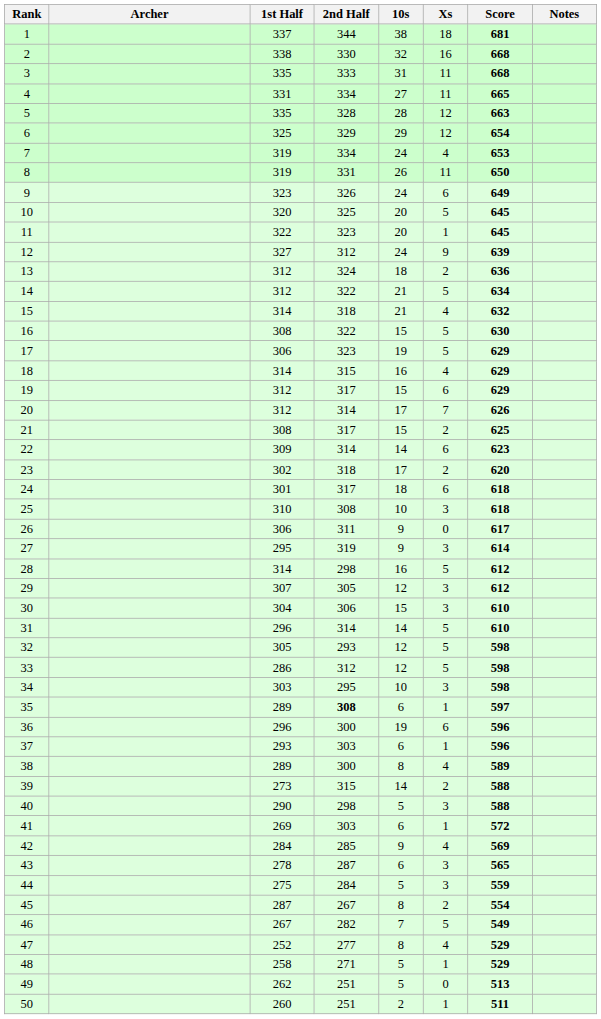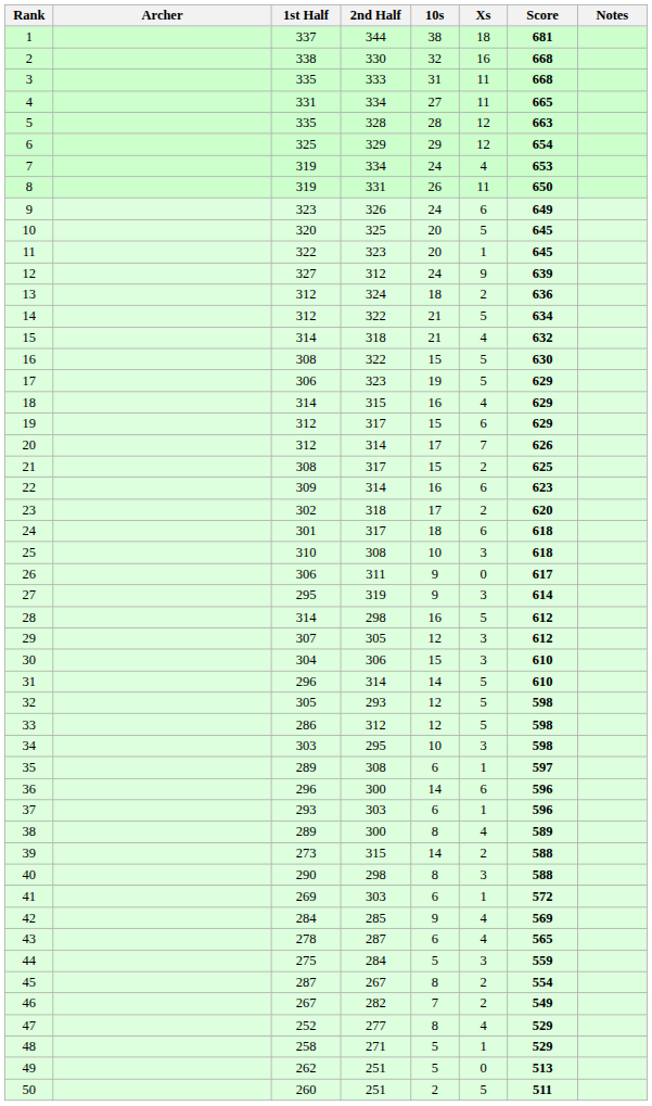 <table class="wikitable sortable" style="font-size:100%; text-align:center">
 <tr>
 <th width="50">Rank</th>
 <th width="250">Archer</th>
 <th width="75">1st Half</th>
 <th width="75">2nd Half</th>
 <th width="50">10s</th>
 <th width="50">Xs</th>
 <th width="75">Score</th>
 <th width="75">Notes</th>
 </tr>
 <tr bgcolor="#CCFFCC">
 <td>1</td>
 <td align="left"></td>
 <td>337</td>
 <td>344</td>
 <td>38</td>
 <td>18</td>
 <td><strong>681</strong></td>
 <td></td>
 </tr>
 <tr bgcolor="#CCFFCC">
 <td>2</td>
 <td align="left"></td>
 <td>338</td>
 <td>330</td>
 <td>32</td>
 <td>16</td>
 <td><strong>668</strong></td>
 <td></td>
 </tr>
 <tr bgcolor="#CCFFCC">
 <td>3</td>
 <td align="left"></td>
 <td>335</td>
 <td>333</td>
 <td>31</td>
 <td>11</td>
 <td><strong>668</strong></td>
 <td></td>
 </tr>
 <tr bgcolor="#CCFFCC">
 <td>4</td>
 <td align="left"></td>
 <td>331</td>
 <td>334</td>
 <td>27</td>
 <td>11</td>
 <td><strong>665</strong></td>
 <td></td>
 </tr>
 <tr bgcolor="#CCFFCC">
 <td>5</td>
 <td align="left"></td>
 <td>335</td>
 <td>328</td>
 <td>28</td>
 <td>12</td>
 <td><strong>663</strong></td>
 <td></td>
 </tr>
 <tr bgcolor="#CCFFCC">
 <td>6</td>
 <td align="left"></td>
 <td>325</td>
 <td>329</td>
 <td>29</td>
 <td>12</td>
 <td><strong>654</strong></td>
 <td></td>
 </tr>
 <tr bgcolor="#CCFFCC">
 <td>7</td>
 <td align="left"></td>
 <td>319</td>
 <td>334</td>
 <td>24</td>
 <td>4</td>
 <td><strong>653</strong></td>
 <td></td>
 </tr>
 <tr bgcolor="#CCFFCC">
 <td>8</td>
 <td align="left"></td>
 <td>319</td>
 <td>331</td>
 <td>26</td>
 <td>11</td>
 <td><strong>650</strong></td>
 <td></td>
 </tr>
 <tr bgcolor="#DDFFDD">
 <td>9</td>
 <td align="left"></td>
 <td>323</td>
 <td>326</td>
 <td>24</td>
 <td>6</td>
 <td><strong>649</strong></td>
 <td></td>
 </tr>
 <tr bgcolor="#DDFFDD">
 <td>10</td>
 <td align="left"></td>
 <td>320</td>
 <td>325</td>
 <td>20</td>
 <td>5</td>
 <td><strong>645</strong></td>
 <td></td>
 </tr>
 <tr bgcolor="#DDFFDD">
 <td>11</td>
 <td align="left"></td>
 <td>322</td>
 <td>323</td>
 <td>20</td>
 <td>1</td>
 <td><strong>645</strong></td>
 <td></td>
 </tr>
 <tr bgcolor="#DDFFDD">
 <td>12</td>
 <td align="left"></td>
 <td>327</td>
 <td>312</td>
 <td>24</td>
 <td>9</td>
 <td><strong>639</strong></td>
 <td></td>
 </tr>
 <tr bgcolor="#DDFFDD">
 <td>13</td>
 <td align="left"></td>
 <td>312</td>
 <td>324</td>
 <td>18</td>
 <td>2</td>
 <td><strong>636</strong></td>
 <td></td>
 </tr>
 <tr bgcolor="#DDFFDD">
 <td>14</td>
 <td align="left"></td>
 <td>312</td>
 <td>322</td>
 <td>21</td>
 <td>5</td>
 <td><strong>634</strong></td>
 <td></td>
 </tr>
 <tr bgcolor="#DDFFDD">
 <td>15</td>
 <td align="left"></td>
 <td>314</td>
 <td>318</td>
 <td>21</td>
 <td>4</td>
 <td><strong>632</strong></td>
 <td></td>
 </tr>
 <tr bgcolor="#DDFFDD">
 <td>16</td>
 <td align="left"></td>
 <td>308</td>
 <td>322</td>
 <td>15</td>
 <td>5</td>
 <td><strong>630</strong></td>
 <td></td>
 </tr>
 <tr bgcolor="#DDFFDD">
 <td>17</td>
 <td align="left"></td>
 <td>306</td>
 <td>323</td>
 <td>19</td>
 <td>5</td>
 <td><strong>629</strong></td>
 <td></td>
 </tr>
 <tr bgcolor="#DDFFDD">
 <td>18</td>
 <td align="left"></td>
 <td>314</td>
 <td>315</td>
 <td>16</td>
 <td>4</td>
 <td><strong>629</strong></td>
 <td></td>
 </tr>
 <tr bgcolor="#DDFFDD">
 <td>19</td>
 <td align="left"></td>
 <td>312</td>
 <td>317</td>
 <td>15</td>
 <td>6</td>
 <td><strong>629</strong></td>
 <td></td>
 </tr>
 <tr bgcolor="#DDFFDD">
 <td>20</td>
 <td align="left"></td>
 <td>312</td>
 <td>314</td>
 <td>17</td>
 <td>7</td>
 <td><strong>626</strong></td>
 <td></td>
 </tr>
 <tr bgcolor="#DDFFDD">
 <td>21</td>
 <td align="left"></td>
 <td>308</td>
 <td>317</td>
 <td>15</td>
 <td>2</td>
 <td><strong>625</strong></td>
 <td></td>
 </tr>
 <tr bgcolor="#DDFFDD">
 <td>22</td>
 <td align="left"></td>
 <td>309</td>
 <td>314</td>
-<td>14</td>
+<td>16</td>
 <td>6</td>
 <td><strong>623</strong></td>
 <td></td>
 </tr>
 <tr bgcolor="#DDFFDD">
 <td>23</td>
 <td align="left"></td>
 <td>302</td>
 <td>318</td>
 <td>17</td>
 <td>2</td>
 <td><strong>620</strong></td>
 <td></td>
 </tr>
 <tr bgcolor="#DDFFDD">
 <td>24</td>
 <td align="left"></td>
 <td>301</td>
 <td>317</td>
 <td>18</td>
 <td>6</td>
 <td><strong>618</strong></td>
 <td></td>
 </tr>
 <tr bgcolor="#DDFFDD">
 <td>25</td>
 <td align="left"></td>
 <td>310</td>
 <td>308</td>
 <td>10</td>
 <td>3</td>
 <td><strong>618</strong></td>
 <td></td>
 </tr>
 <tr bgcolor="#DDFFDD">
 <td>26</td>
 <td align="left"></td>
 <td>306</td>
 <td>311</td>
 <td>9</td>
 <td>0</td>
 <td><strong>617</strong></td>
 <td></td>
 </tr>
 <tr bgcolor="#DDFFDD">
 <td>27</td>
 <td align="left"></td>
 <td>295</td>
 <td>319</td>
 <td>9</td>
 <td>3</td>
 <td><strong>614</strong></td>
 <td></td>
 </tr>
 <tr bgcolor="#DDFFDD">
 <td>28</td>
 <td align="left"></td>
 <td>314</td>
 <td>298</td>
 <td>16</td>
 <td>5</td>
 <td><strong>612</strong></td>
 <td></td>
 </tr>
 <tr bgcolor="#DDFFDD">
 <td>29</td>
 <td align="left"></td>
 <td>307</td>
 <td>305</td>
 <td>12</td>
 <td>3</td>
 <td><strong>612</strong></td>
 <td></td>
 </tr>
 <tr bgcolor="#DDFFDD">
 <td>30</td>
 <td align="left"></td>
 <td>304</td>
 <td>306</td>
 <td>15</td>
 <td>3</td>
 <td><strong>610</strong></td>
 <td></td>
 </tr>
 <tr bgcolor="#DDFFDD">
 <td>31</td>
 <td align="left"></td>
 <td>296</td>
 <td>314</td>
 <td>14</td>
 <td>5</td>
 <td><strong>610</strong></td>
 <td></td>
 </tr>
 <tr bgcolor="#DDFFDD">
 <td>32</td>
 <td align="left"></td>
 <td>305</td>
 <td>293</td>
 <td>12</td>
 <td>5</td>
 <td><strong>598</strong></td>
 <td></td>
 </tr>
 <tr bgcolor="#DDFFDD">
 <td>33</td>
 <td align="left"></td>
 <td>286</td>
 <td>312</td>
 <td>12</td>
 <td>5</td>
 <td><strong>598</strong></td>
 <td></td>
 </tr>
 <tr bgcolor="#DDFFDD">
 <td>34</td>
 <td align="left"></td>
 <td>303</td>
 <td>295</td>
 <td>10</td>
 <td>3</td>
 <td><strong>598</strong></td>
 <td></td>
 </tr>
 <tr bgcolor="#DDFFDD">
 <td>35</td>
 <td align="left"></td>
 <td>289</td>
-<td><strong>308</strong></td>
+<td>308</td>
 <td>6</td>
 <td>1</td>
 <td><strong>597</strong></td>
 <td></td>
 </tr>
 <tr bgcolor="#DDFFDD">
 <td>36</td>
 <td align="left"></td>
 <td>296</td>
 <td>300</td>
-<td>19</td>
+<td>14</td>
 <td>6</td>
 <td><strong>596</strong></td>
 <td></td>
 </tr>
 <tr bgcolor="#DDFFDD">
 <td>37</td>
 <td align="left"></td>
 <td>293</td>
 <td>303</td>
 <td>6</td>
 <td>1</td>
 <td><strong>596</strong></td>
 <td></td>
 </tr>
 <tr bgcolor="#DDFFDD">
 <td>38</td>
 <td align="left"></td>
 <td>289</td>
 <td>300</td>
 <td>8</td>
 <td>4</td>
 <td><strong>589</strong></td>
 <td></td>
 </tr>
 <tr bgcolor="#DDFFDD">
 <td>39</td>
 <td align="left"></td>
 <td>273</td>
 <td>315</td>
 <td>14</td>
 <td>2</td>
 <td><strong>588</strong></td>
 <td></td>
 </tr>
 <tr bgcolor="#DDFFDD">
 <td>40</td>
 <td align="left"></td>
 <td>290</td>
 <td>298</td>
-<td>5</td>
+<td>8</td>
 <td>3</td>
 <td><strong>588</strong></td>
 <td></td>
 </tr>
 <tr bgcolor="#DDFFDD">
 <td>41</td>
 <td align="left"></td>
 <td>269</td>
 <td>303</td>
 <td>6</td>
 <td>1</td>
 <td><strong>572</strong></td>
 <td></td>
 </tr>
 <tr bgcolor="#DDFFDD">
 <td>42</td>
 <td align="left"></td>
 <td>284</td>
 <td>285</td>
 <td>9</td>
 <td>4</td>
 <td><strong>569</strong></td>
 <td></td>
 </tr>
 <tr bgcolor="#DDFFDD">
 <td>43</td>
 <td align="left"></td>
 <td>278</td>
 <td>287</td>
 <td>6</td>
-<td>3</td>
+<td>4</td>
 <td><strong>565</strong></td>
 <td></td>
 </tr>
 <tr bgcolor="#DDFFDD">
 <td>44</td>
 <td align="left"></td>
 <td>275</td>
 <td>284</td>
 <td>5</td>
 <td>3</td>
 <td><strong>559</strong></td>
 <td></td>
 </tr>
 <tr bgcolor="#DDFFDD">
 <td>45</td>
 <td align="left"></td>
 <td>287</td>
 <td>267</td>
 <td>8</td>
 <td>2</td>
 <td><strong>554</strong></td>
 <td></td>
 </tr>
 <tr bgcolor="#DDFFDD">
 <td>46</td>
 <td align="left"></td>
 <td>267</td>
 <td>282</td>
 <td>7</td>
-<td>5</td>
+<td>2</td>
 <td><strong>549</strong></td>
 <td></td>
 </tr>
 <tr bgcolor="#DDFFDD">
 <td>47</td>
 <td align="left"></td>
 <td>252</td>
 <td>277</td>
 <td>8</td>
 <td>4</td>
 <td><strong>529</strong></td>
 <td></td>
 </tr>
 <tr bgcolor="#DDFFDD">
 <td>48</td>
 <td align="left"></td>
 <td>258</td>
 <td>271</td>
 <td>5</td>
 <td>1</td>
 <td><strong>529</strong></td>
 <td></td>
 </tr>
 <tr bgcolor="#DDFFDD">
 <td>49</td>
 <td align="left"></td>
 <td>262</td>
 <td>251</td>
 <td>5</td>
 <td>0</td>
 <td><strong>513</strong></td>
 <td></td>
 </tr>
 <tr bgcolor="#DDFFDD">
 <td>50</td>
 <td align="left"></td>
 <td>260</td>
 <td>251</td>
 <td>2</td>
-<td>1</td>
+<td>5</td>
 <td><strong>511</strong></td>
 <td></td>
 </tr>
 </table>
